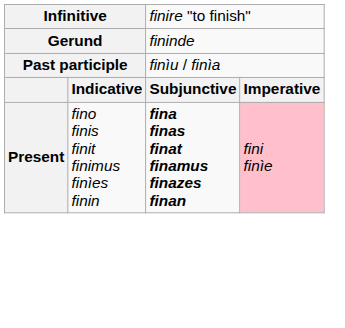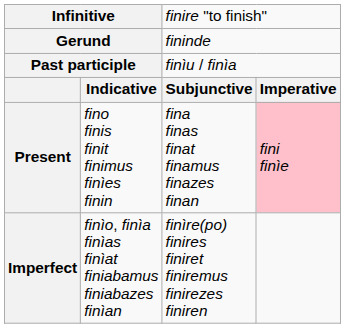 <table class="wikitable">
 <tr>
 <th colspan=2>Infinitive</th>
 <td colspan=2><em>finire</em> "to finish"</td>
 </tr>
 <tr>
 <th colspan=2>Gerund</th>
 <td colspan=2><em>fininde</em></td>
 </tr>
 <tr>
 <th colspan=2>Past participle</th>
 <td colspan=2><em>finìu</em> / <em>finìa</em></td>
 </tr>
 <tr>
 <th></th>
 <th>Indicative</th>
 <th>Subjunctive</th>
 <th>Imperative</th>
 </tr>
 <tr>
 <th>Present</th>
 <td><em>fino</em><br><em>finis</em><br><em>finit</em><br><em>finimus</em><br><em>finìes</em><br><em>finin</em></td>
-<td><strong><em>fina</em><br><em>finas</em><br><em>finat</em><br><em>finamus</em><br><em>finazes</em><br><em>finan</em></strong></td>
+<td><em>fina</em><br><em>finas</em><br><em>finat</em><br><em>finamus</em><br><em>finazes</em><br><em>finan</em></td>
 <td style="background: pink;"><em>fini</em><br><em>finìe</em></td>
 </tr>
+<tr>
+<th>Imperfect</th>
+<td><em>finìo</em>, <em>finìa</em><br><em>finìas</em><br><em>finìat</em><br><em>finiabamus</em><br><em>finiabazes</em><br><em>finìan</em></td>
+<td><em>finìre(po)</em><br><em>finires</em><br><em>finiret</em><br><em>finiremus</em><br><em>finirezes</em><br><em>finiren</em></td>
+<td></td>
+</tr>
 </table>
